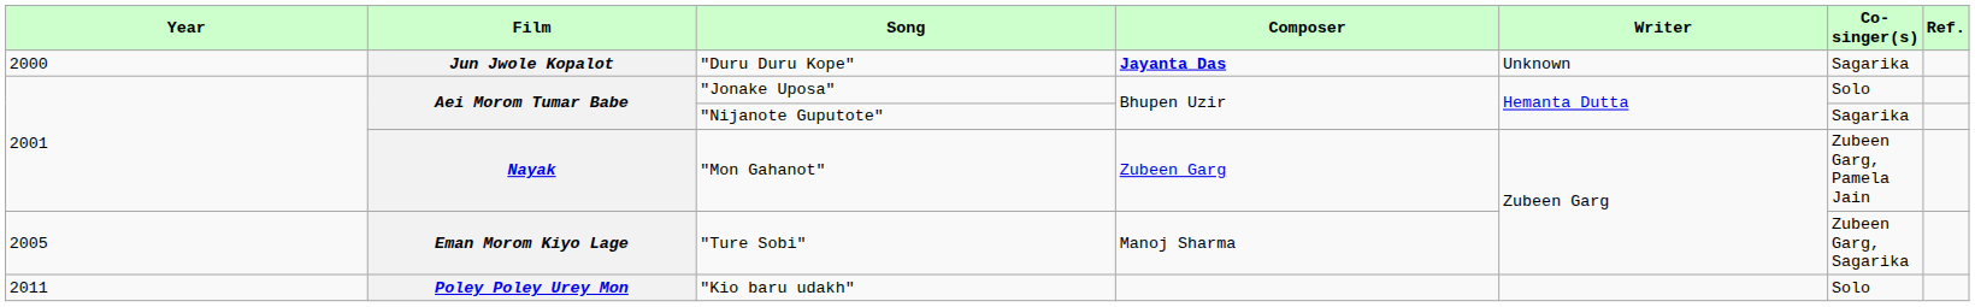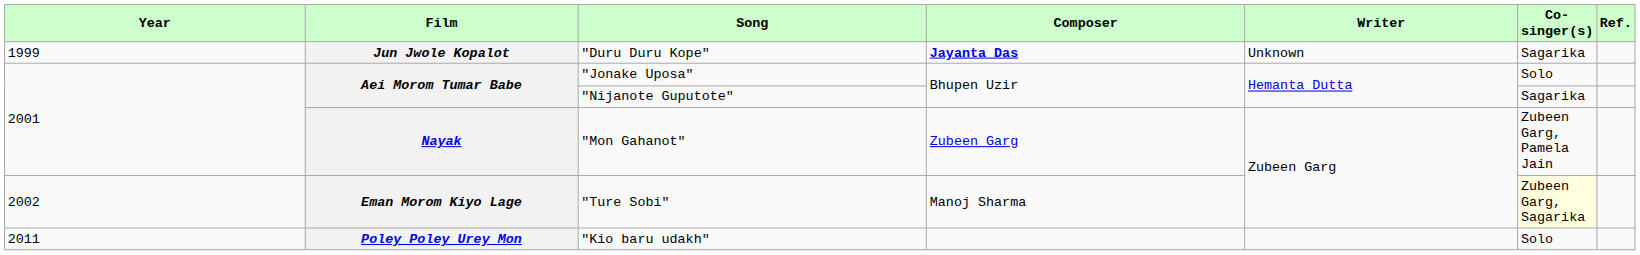 <table class="wikitable plainrowheaders" style="width:100%;" textcolor:#000;">
 <tr style="background:#cfc; text-align:center;">
 <td scope="col" style="width:20%;"><strong>Year</strong></td>
 <td scope="col" style="width:18%;"><strong>Film</strong></td>
 <td scope="col" style="width:23%;"><strong>Song</strong></td>
 <td scope="col" style="width:21%;"><strong>Composer</strong></td>
 <td scope="col" style="width:21%;"><strong>Writer</strong></td>
 <td scope="col" style="width:21%;"><strong>Co-singer(s)</strong></td>
 <td scope="col" style="width:1%;"><strong>Ref.</strong></td>
 </tr>
 <tr>
-<td>2000</td>
+<td>1999</td>
 <th><em>Jun Jwole Kopalot</em></th>
 <td>"Duru Duru Kope"</td>
 <td><strong><a href='#'>Jayanta Das</a></strong></td>
 <td>Unknown</td>
 <td>Sagarika</td>
 <td></td>
 </tr>
 <tr>
 <td rowspan="3">2001</td>
 <th rowspan="2"><em>Aei Morom Tumar Babe</em></th>
 <td>"Jonake Uposa"</td>
 <td rowspan="2">Bhupen Uzir</td>
 <td rowspan="2"><a href='#'>Hemanta Dutta</a></td>
 <td>Solo</td>
 <td></td>
 </tr>
 <tr>
 <td>"Nijanote Guputote"</td>
 <td>Sagarika</td>
 <td></td>
 </tr>
 <tr>
 <th><em><a href='#'>Nayak</a></em></th>
 <td>"Mon Gahanot"</td>
 <td><a href='#'>Zubeen Garg</a></td>
 <td rowspan="2">Zubeen Garg</td>
 <td>Zubeen Garg, Pamela Jain</td>
 <td></td>
 </tr>
 <tr>
-<td>2005</td>
+<td>2002</td>
 <th><em>Eman Morom Kiyo Lage</em></th>
 <td>"Ture Sobi"</td>
 <td>Manoj Sharma</td>
-<td>Zubeen Garg, Sagarika</td>
+<td style="background: lightyellow;">Zubeen Garg, Sagarika</td>
 <td></td>
 </tr>
 <tr>
 <td>2011</td>
 <th><em><a href='#'>Poley Poley Urey Mon</a></em></th>
 <td>"Kio baru udakh"</td>
 <td></td>
 <td></td>
 <td>Solo</td>
 <td></td>
 </tr>
 </table>
